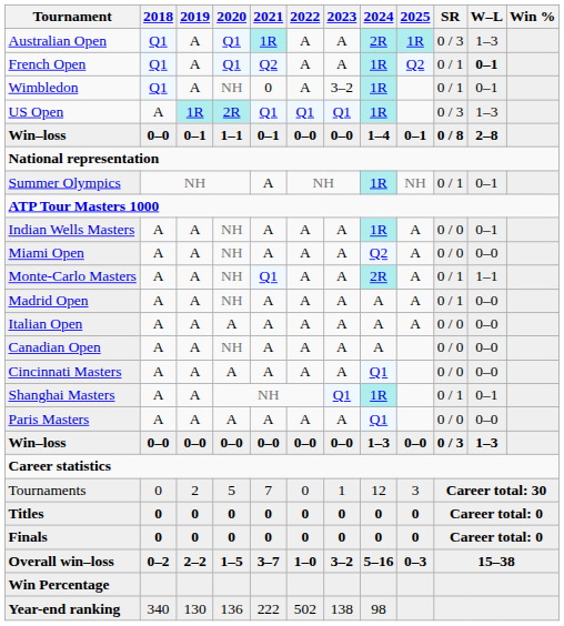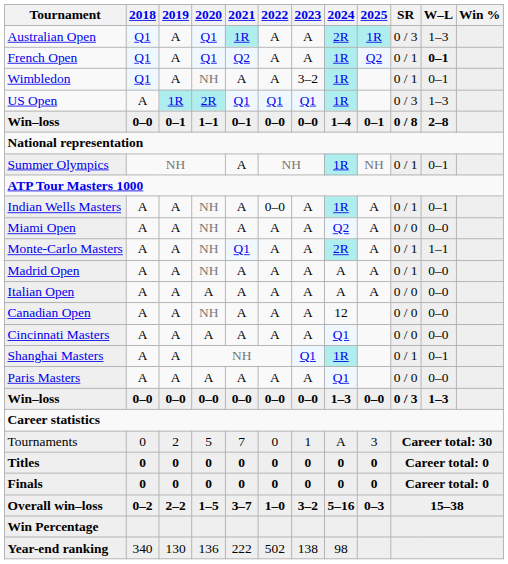 <table class=wikitable style=text-align:center;>
 <tr>
 <th>Tournament</th>
 <th><a href='#'>2018</a></th>
 <th><a href='#'>2019</a></th>
 <th><a href='#'>2020</a></th>
 <th><a href='#'>2021</a></th>
 <th><a href='#'>2022</a></th>
 <th><a href='#'>2023</a></th>
 <th><a href='#'>2024</a></th>
 <th><a href='#'>2025</a></th>
 <th>SR</th>
 <th>W–L</th>
 <th>Win %</th>
 </tr>
 <tr>
 <td align=left><a href='#'>Australian Open</a></td>
 <td bgcolor=f0f8ff><a href='#'>Q1</a></td>
 <td>A</td>
 <td bgcolor=f0f8ff><a href='#'>Q1</a></td>
 <td bgcolor=afeeee><a href='#'>1R</a></td>
 <td>A</td>
 <td>A</td>
 <td bgcolor=afeeee><a href='#'>2R</a></td>
 <td bgcolor=afeeee><a href='#'>1R</a></td>
 <td style="background:#efefef">0 / 3</td>
 <td style=background:#efefef>1–3</td>
 <td style=background:#efefef></td>
 </tr>
 <tr>
 <td align=left><a href='#'>French Open</a></td>
 <td bgcolor=f0f8ff><a href='#'>Q1</a></td>
 <td>A</td>
 <td bgcolor=f0f8ff><a href='#'>Q1</a></td>
 <td bgcolor=f0f8ff><a href='#'>Q2</a></td>
 <td>A</td>
 <td>A</td>
 <td bgcolor=afeeee><a href='#'>1R</a></td>
 <td bgcolor=f0f8ff><a href='#'>Q2</a></td>
 <td style="background:#efefef">0 / 1</td>
 <td style=background:#efefef><strong>0–1</strong></td>
 <td style=background:#efefef></td>
 </tr>
 <tr>
 <td align=left><a href='#'>Wimbledon</a></td>
 <td bgcolor=f0f8ff><a href='#'>Q1</a></td>
 <td>A</td>
 <td style=color:#767676>NH</td>
-<td>0</td>
+<td>A</td>
 <td>A</td>
 <td>3–2</td>
 <td bgcolor=afeeee><a href='#'>1R</a></td>
 <td></td>
 <td style="background:#efefef">0 / 1</td>
 <td style=background:#efefef>0–1</td>
 <td style=background:#efefef></td>
 </tr>
 <tr>
 <td align=left><a href='#'>US Open</a></td>
 <td>A</td>
 <td bgcolor=afeeee><a href='#'>1R</a></td>
 <td bgcolor=afeeee><a href='#'>2R</a></td>
 <td bgcolor=f0f8ff><a href='#'>Q1</a></td>
 <td bgcolor=f0f8ff><a href='#'>Q1</a></td>
 <td bgcolor=f0f8ff><a href='#'>Q1</a></td>
 <td bgcolor=afeeee><a href='#'>1R</a></td>
 <td></td>
 <td style="background:#efefef">0 / 3</td>
 <td style=background:#efefef>1–3</td>
 <td style=background:#efefef></td>
 </tr>
 <tr style=font-weight:bold;background:#efefef>
 <td style=text-align:left>Win–loss</td>
 <td>0–0</td>
 <td>0–1</td>
 <td>1–1</td>
 <td>0–1</td>
 <td>0–0</td>
 <td>0–0</td>
 <td>1–4</td>
 <td>0–1</td>
 <td style=background:#efefef>0 / 8</td>
 <td style=background:#efefef>2–8</td>
 <td style=background:#efefef></td>
 </tr>
 <tr>
 <td colspan="12" style="text-align:left"><strong>National representation</strong></td>
 </tr>
 <tr>
 <td align="left" bgcolor="efefef"><a href='#'>Summer Olympics</a></td>
 <td colspan=3 style=color:#767676>NH</td>
 <td>A</td>
 <td colspan=2 style=color:#767676>NH</td>
 <td bgcolor=afeeee><a href='#'>1R</a></td>
 <td style=color:#767676>NH</td>
 <td bgcolor="efefef">0 / 1</td>
 <td bgcolor="efefef">0–1</td>
 <td bgcolor="efefef"></td>
 </tr>
 <tr>
 <td colspan="12" style="text-align:left"><strong><a href='#'>ATP Tour Masters 1000</a></strong></td>
 </tr>
 <tr>
 <td align="left" bgcolor="efefef"><a href='#'>Indian Wells Masters</a></td>
 <td>A</td>
 <td>A</td>
 <td style=color:#767676>NH</td>
 <td>A</td>
-<td>A</td>
+<td>0–0</td>
 <td>A</td>
 <td bgcolor=afeeee><a href='#'>1R</a></td>
 <td>A</td>
-<td bgcolor="efefef">0 / 0</td>
+<td bgcolor="efefef">0 / 1</td>
 <td bgcolor="efefef">0–1</td>
 <td bgcolor="efefef"></td>
 </tr>
 <tr>
 <td align="left" bgcolor="efefef"><a href='#'>Miami Open</a></td>
 <td>A</td>
 <td>A</td>
 <td style=color:#767676>NH</td>
 <td>A</td>
 <td>A</td>
 <td>A</td>
 <td bgcolor=f0f8ff><a href='#'>Q2</a></td>
 <td>A</td>
 <td bgcolor="efefef">0 / 0</td>
 <td bgcolor="efefef">0–0</td>
 <td bgcolor="efefef"></td>
 </tr>
 <tr>
 <td align="left" bgcolor="efefef"><a href='#'>Monte-Carlo Masters</a></td>
 <td>A</td>
 <td>A</td>
 <td style=color:#767676>NH</td>
 <td bgcolor=f0f8ff><a href='#'>Q1</a></td>
 <td>A</td>
 <td>A</td>
 <td bgcolor=afeeee><a href='#'>2R</a></td>
 <td>A</td>
 <td bgcolor="efefef">0 / 1</td>
 <td bgcolor="efefef">1–1</td>
 <td bgcolor="efefef"></td>
 </tr>
 <tr>
 <td align="left" bgcolor="efefef"><a href='#'>Madrid Open</a></td>
 <td>A</td>
 <td>A</td>
 <td style=color:#767676>NH</td>
 <td>A</td>
 <td>A</td>
 <td>A</td>
 <td>A</td>
 <td>A</td>
 <td bgcolor="efefef">0 / 1</td>
 <td bgcolor="efefef">0–0</td>
 <td bgcolor="efefef"></td>
 </tr>
 <tr>
 <td align="left" bgcolor="efefef"><a href='#'>Italian Open</a></td>
 <td>A</td>
 <td>A</td>
 <td>A</td>
 <td>A</td>
 <td>A</td>
 <td>A</td>
 <td>A</td>
 <td>A</td>
 <td bgcolor="efefef">0 / 0</td>
 <td bgcolor="efefef">0–0</td>
 <td bgcolor="efefef"></td>
 </tr>
 <tr>
 <td align="left" bgcolor="efefef"><a href='#'>Canadian Open</a></td>
 <td>A</td>
 <td>A</td>
 <td style=color:#767676>NH</td>
 <td>A</td>
 <td>A</td>
 <td>A</td>
-<td>A</td>
+<td>12</td>
 <td></td>
 <td bgcolor="efefef">0 / 0</td>
 <td bgcolor="efefef">0–0</td>
 <td bgcolor="efefef"></td>
 </tr>
 <tr>
 <td align="left" bgcolor="efefef"><a href='#'>Cincinnati Masters</a></td>
 <td>A</td>
 <td>A</td>
 <td>A</td>
 <td>A</td>
 <td>A</td>
 <td>A</td>
 <td bgcolor=f0f8ff><a href='#'>Q1</a></td>
 <td></td>
 <td bgcolor="efefef">0 / 0</td>
 <td bgcolor="efefef">0–0</td>
 <td bgcolor="efefef"></td>
 </tr>
 <tr>
 <td align="left" bgcolor="efefef"><a href='#'>Shanghai Masters</a></td>
 <td>A</td>
 <td>A</td>
 <td colspan=3 style=color:#767676>NH</td>
 <td bgcolor=f0f8ff><a href='#'>Q1</a></td>
 <td bgcolor=afeeee><a href='#'>1R</a></td>
 <td></td>
 <td bgcolor="efefef">0 / 1</td>
 <td bgcolor="efefef">0–1</td>
 <td bgcolor="efefef"></td>
 </tr>
 <tr>
 <td align="left" bgcolor="efefef"><a href='#'>Paris Masters</a></td>
 <td>A</td>
 <td>A</td>
 <td>A</td>
 <td>A</td>
 <td>A</td>
 <td>A</td>
 <td bgcolor=f0f8ff><a href='#'>Q1</a></td>
 <td></td>
 <td bgcolor="efefef">0 / 0</td>
 <td bgcolor="efefef">0–0</td>
 <td bgcolor="efefef"></td>
 </tr>
 <tr style="font-weight:bold;background:#efefef">
 <td style="text-align:left">Win–loss</td>
 <td>0–0</td>
 <td>0–0</td>
 <td>0–0</td>
 <td>0–0</td>
 <td>0–0</td>
 <td>0–0</td>
 <td>1–3</td>
 <td>0–0</td>
 <td>0 / 3</td>
 <td>1–3</td>
 <td bgcolor="efefef"></td>
 </tr>
 <tr>
 <td colspan="12" style="text-align:left"><strong>Career statistics</strong></td>
 </tr>
 <tr style="background:#efefef">
 <td style="text-align:left">Tournaments</td>
 <td>0</td>
 <td>2</td>
 <td>5</td>
 <td>7</td>
 <td>0</td>
 <td>1</td>
-<td>12</td>
+<td>A</td>
 <td>3</td>
 <td colspan="3"><strong>Career total: 30</strong></td>
 </tr>
 <tr style="font-weight:bold;background:#efefef">
 <td style="text-align:left">Titles</td>
 <td>0</td>
 <td>0</td>
 <td>0</td>
 <td>0</td>
 <td>0</td>
 <td>0</td>
 <td>0</td>
 <td>0</td>
 <td colspan="3">Career total: 0</td>
 </tr>
 <tr style="font-weight:bold;background:#efefef">
 <td style="text-align:left">Finals</td>
 <td>0</td>
 <td>0</td>
 <td>0</td>
 <td>0</td>
 <td>0</td>
 <td>0</td>
 <td>0</td>
 <td>0</td>
 <td colspan="3">Career total: 0</td>
 </tr>
 <tr style="font-weight:bold;background:#efefef">
 <td style="text-align:left">Overall win–loss</td>
 <td>0–2</td>
 <td>2–2</td>
 <td>1–5</td>
 <td>3–7</td>
 <td>1–0</td>
 <td>3–2</td>
 <td>5–16</td>
 <td>0–3</td>
 <td colspan="3">15–38</td>
 </tr>
 <tr style="font-weight:bold;background:#efefef">
 <td style="text-align:left">Win Percentage</td>
 <td></td>
 <td></td>
 <td></td>
 <td></td>
 <td></td>
 <td></td>
 <td></td>
 <td></td>
 <td colspan="3"></td>
 </tr>
 <tr style="background:#efefef">
 <td align="left"><strong>Year-end ranking</strong></td>
 <td>340</td>
 <td>130</td>
 <td>136</td>
 <td>222</td>
 <td>502</td>
 <td>138</td>
 <td>98</td>
 <td></td>
 <td colspan="3"></td>
 </tr>
 </table>
